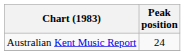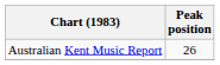 <table class="wikitable sortable">
 <tr>
 <th>Chart (1983)</th>
 <th>Peak<br>position</th>
 </tr>
 <tr>
 <td>Australian <a href='#'>Kent Music Report</a></td>
-<td style="text-align:center;">24</td>
+<td style="text-align:center;">26</td>
 </tr>
 <tr>
 </tr>
 </table>
